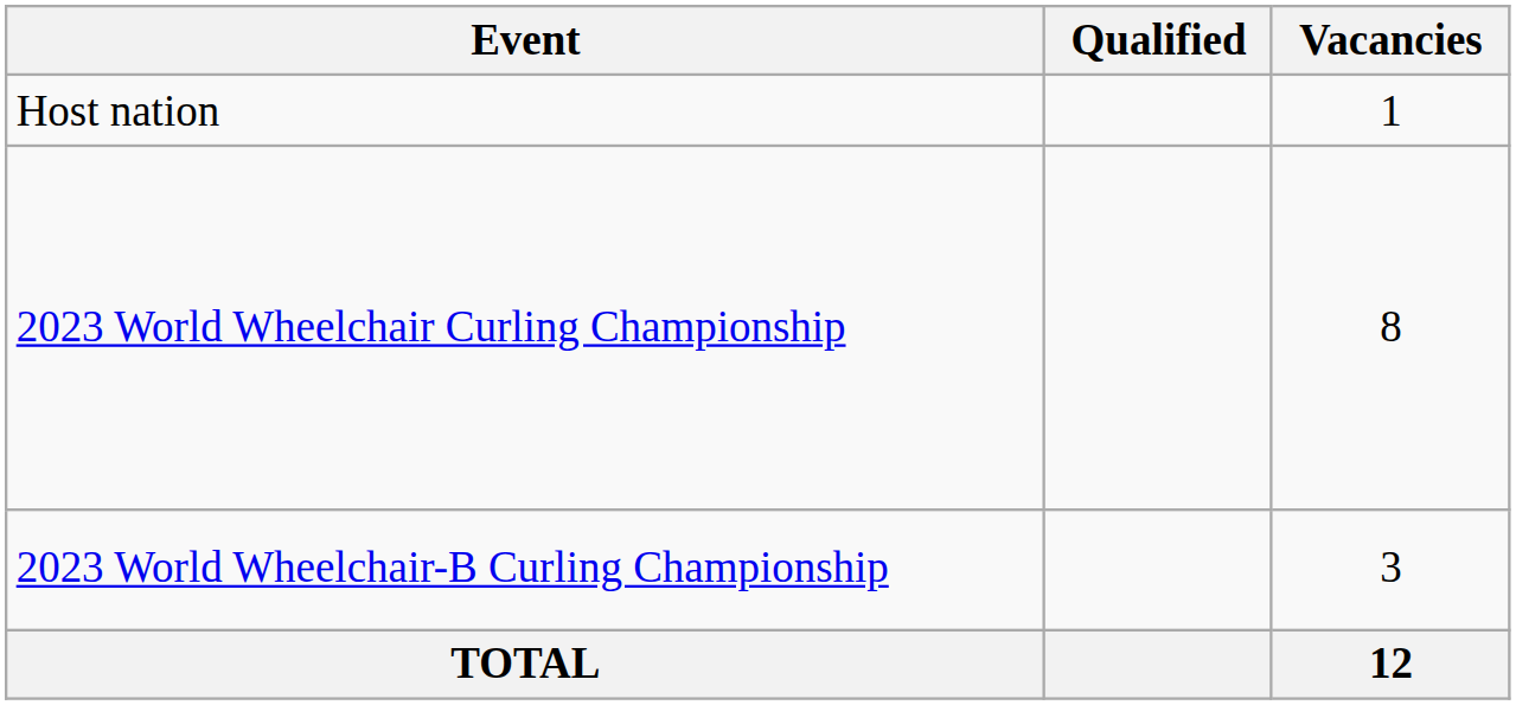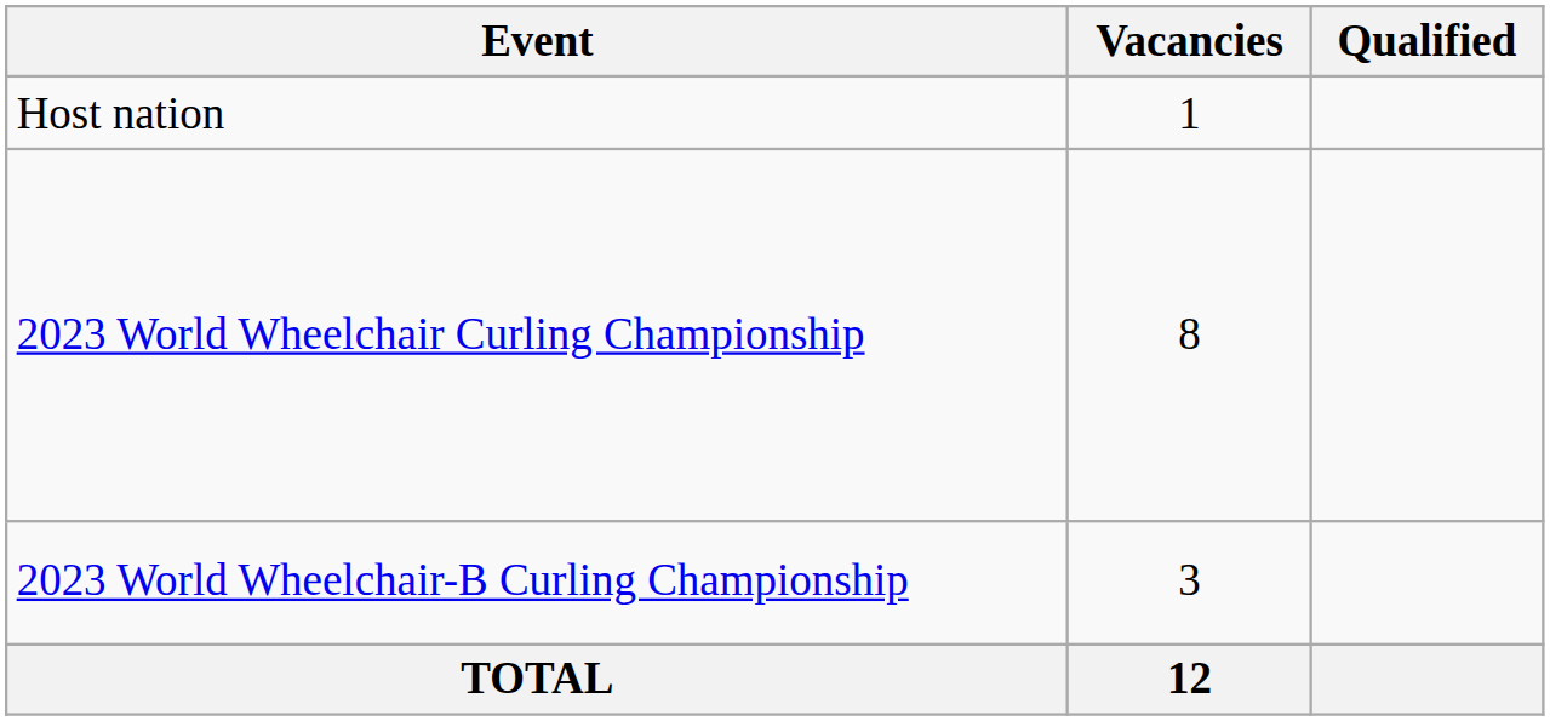 <table class="wikitable" style="width:550px;">
 <tr>
 <th>Event</th>
+<th>Vacancies</th>
 <th>Qualified</th>
-<th>Vacancies</th>
 </tr>
 <tr>
 <td>Host nation</td>
+<td align=center>1</td>
 <td></td>
-<td align=center>1</td>
 </tr>
 <tr>
 <td><a href='#'>2023 World Wheelchair Curling Championship</a></td>
+<td align=center>8</td>
 <td> <br>  <br>  <br>  <br>  <br>  <br>  <br> </td>
-<td align=center>8</td>
 </tr>
 <tr>
 <td><a href='#'>2023 World Wheelchair-B Curling Championship</a></td>
+<td align=center>3</td>
 <td> <br>  <br> </td>
-<td align=center>3</td>
 </tr>
 <tr>
 <th>TOTAL</th>
+<th>12</th>
 <th></th>
-<th>12</th>
 </tr>
 </table>
